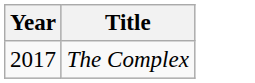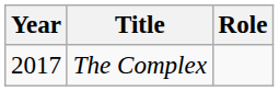 <table class="wikitable sortable">
 <tr>
 <th>Year</th>
 <th>Title</th>
+<th>Role</th>
 </tr>
 <tr>
 <td>2017</td>
 <td><em>The Complex</em></td>
+<td></td>
 </tr>
 </table>
